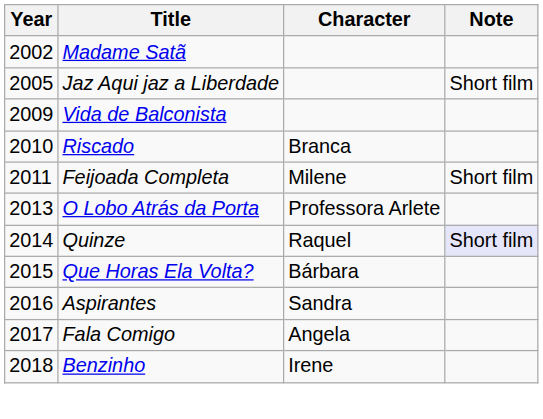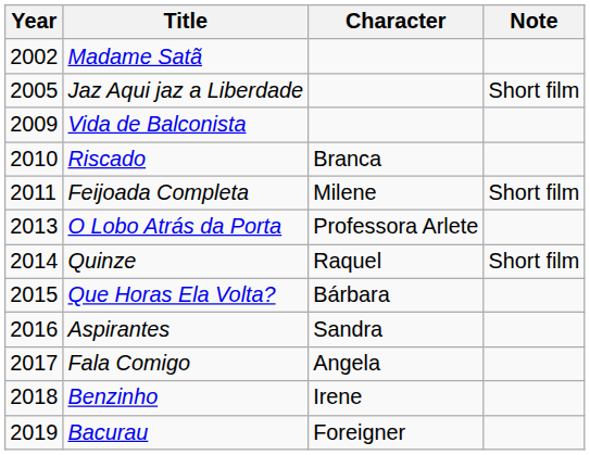 <table class="wikitable">
 <tr>
 <th>Year</th>
 <th>Title</th>
 <th>Character</th>
 <th>Note</th>
 </tr>
 <tr>
 <td>2002</td>
 <td><em><a href='#'>Madame Satã</a></em></td>
 <td></td>
 <td></td>
 </tr>
 <tr>
 <td>2005</td>
 <td><em>Jaz Aqui jaz a Liberdade</em></td>
 <td></td>
 <td>Short film</td>
 </tr>
 <tr>
 <td>2009</td>
 <td><em><a href='#'>Vida de Balconista</a></em></td>
 <td></td>
 <td></td>
 </tr>
 <tr>
 <td>2010</td>
 <td><em><a href='#'>Riscado</a></em></td>
 <td>Branca</td>
 <td></td>
 </tr>
 <tr>
 <td>2011</td>
 <td><em>Feijoada Completa</em></td>
 <td>Milene</td>
 <td>Short film</td>
 </tr>
 <tr>
 <td>2013</td>
 <td><em><a href='#'>O Lobo Atrás da Porta</a></em></td>
 <td>Professora Arlete</td>
 <td></td>
 </tr>
 <tr>
 <td>2014</td>
 <td><em>Quinze</em></td>
 <td>Raquel</td>
-<td style="background: lavender;">Short film</td>
+<td>Short film</td>
 </tr>
 <tr>
 <td>2015</td>
 <td><em><a href='#'>Que Horas Ela Volta?</a></em></td>
 <td>Bárbara</td>
 <td></td>
 </tr>
 <tr>
 <td>2016</td>
 <td><em>Aspirantes</em></td>
 <td>Sandra</td>
 <td></td>
 </tr>
 <tr>
 <td>2017</td>
 <td><em>Fala Comigo</em></td>
 <td>Angela</td>
 <td></td>
 </tr>
 <tr>
 <td>2018</td>
 <td><em><a href='#'>Benzinho</a></em></td>
 <td>Irene</td>
 <td></td>
 </tr>
+<tr>
+<td>2019</td>
+<td><em><a href='#'>Bacurau</a></em></td>
+<td>Foreigner</td>
+<td></td>
+</tr>
 </table>
